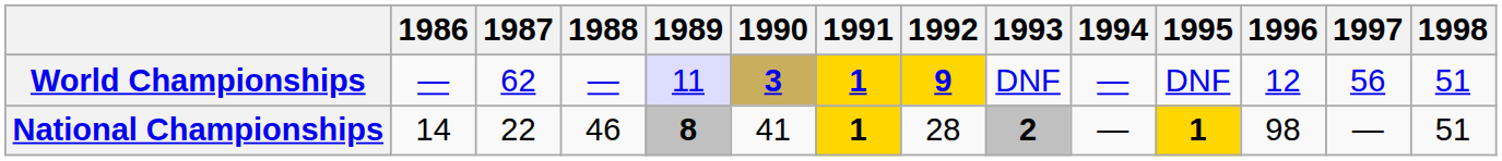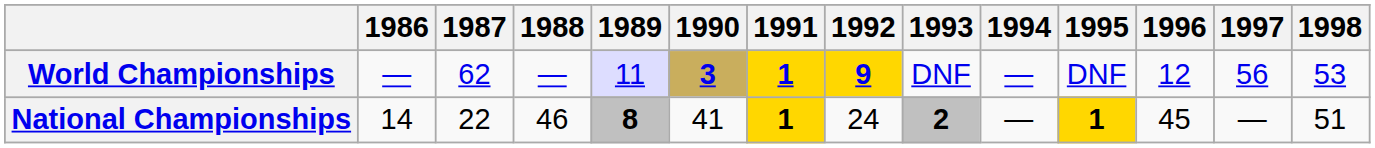 <table class="wikitable plainrowheaders">
 <tr>
 <th scope="col"></th>
 <th scope="col">1986</th>
 <th scope="col">1987</th>
 <th scope="col">1988</th>
 <th scope="col">1989</th>
 <th scope="col">1990</th>
 <th scope="col">1991</th>
 <th scope="col">1992</th>
 <th scope="col">1993</th>
 <th scope="col">1994</th>
 <th scope="col">1995</th>
 <th scope="col">1996</th>
 <th scope="col">1997</th>
 <th scope="col">1998</th>
 </tr>
 <tr style="text-align:center;">
 <th scope="row"> <a href='#'>World Championships</a></th>
 <td><a href='#'>—</a></td>
 <td><a href='#'>62</a></td>
 <td><a href='#'>—</a></td>
 <td style="background:#ddf;"><a href='#'>11</a></td>
 <td style="background:#C9AE5D;"><a href='#'><strong>3</strong></a></td>
 <td style="background:gold;"><a href='#'><strong>1</strong></a></td>
 <td style="background:gold;"><a href='#'><strong>9</strong></a></td>
 <td><a href='#'>DNF</a></td>
 <td><a href='#'>—</a></td>
 <td><a href='#'>DNF</a></td>
 <td><a href='#'>12</a></td>
 <td><a href='#'>56</a></td>
-<td><a href='#'>51</a></td>
+<td><a href='#'>53</a></td>
 </tr>
 <tr style="text-align:center;">
 <th scope="row"> <a href='#'>National Championships</a></th>
 <td>14</td>
 <td>22</td>
 <td>46</td>
 <td style="background:silver;"><strong>8</strong></td>
 <td>41</td>
 <td style="background:gold;"><strong>1</strong></td>
-<td>28</td>
+<td>24</td>
 <td style="background:silver;"><strong>2</strong></td>
 <td>—</td>
 <td style="background:gold;"><strong>1</strong></td>
-<td>98</td>
+<td>45</td>
 <td>—</td>
 <td>51</td>
 </tr>
 </table>
